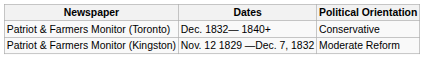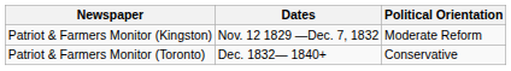 <table class="wikitable">
 <tr>
 <th>Newspaper</th>
 <th>Dates</th>
 <th>Political Orientation</th>
 </tr>
 <tr>
+<td>Patriot & Farmers Monitor (Kingston)</td>
+<td>Nov. 12 1829 —Dec. 7, 1832</td>
+<td>Moderate Reform</td>
+</tr>
+<tr>
 <td>Patriot & Farmers Monitor (Toronto)</td>
 <td>Dec. 1832— 1840+</td>
 <td>Conservative</td>
 </tr>
-<tr>
-<td>Patriot & Farmers Monitor (Kingston)</td>
-<td>Nov. 12 1829 —Dec. 7, 1832</td>
-<td>Moderate Reform</td>
-</tr>
 </table>
